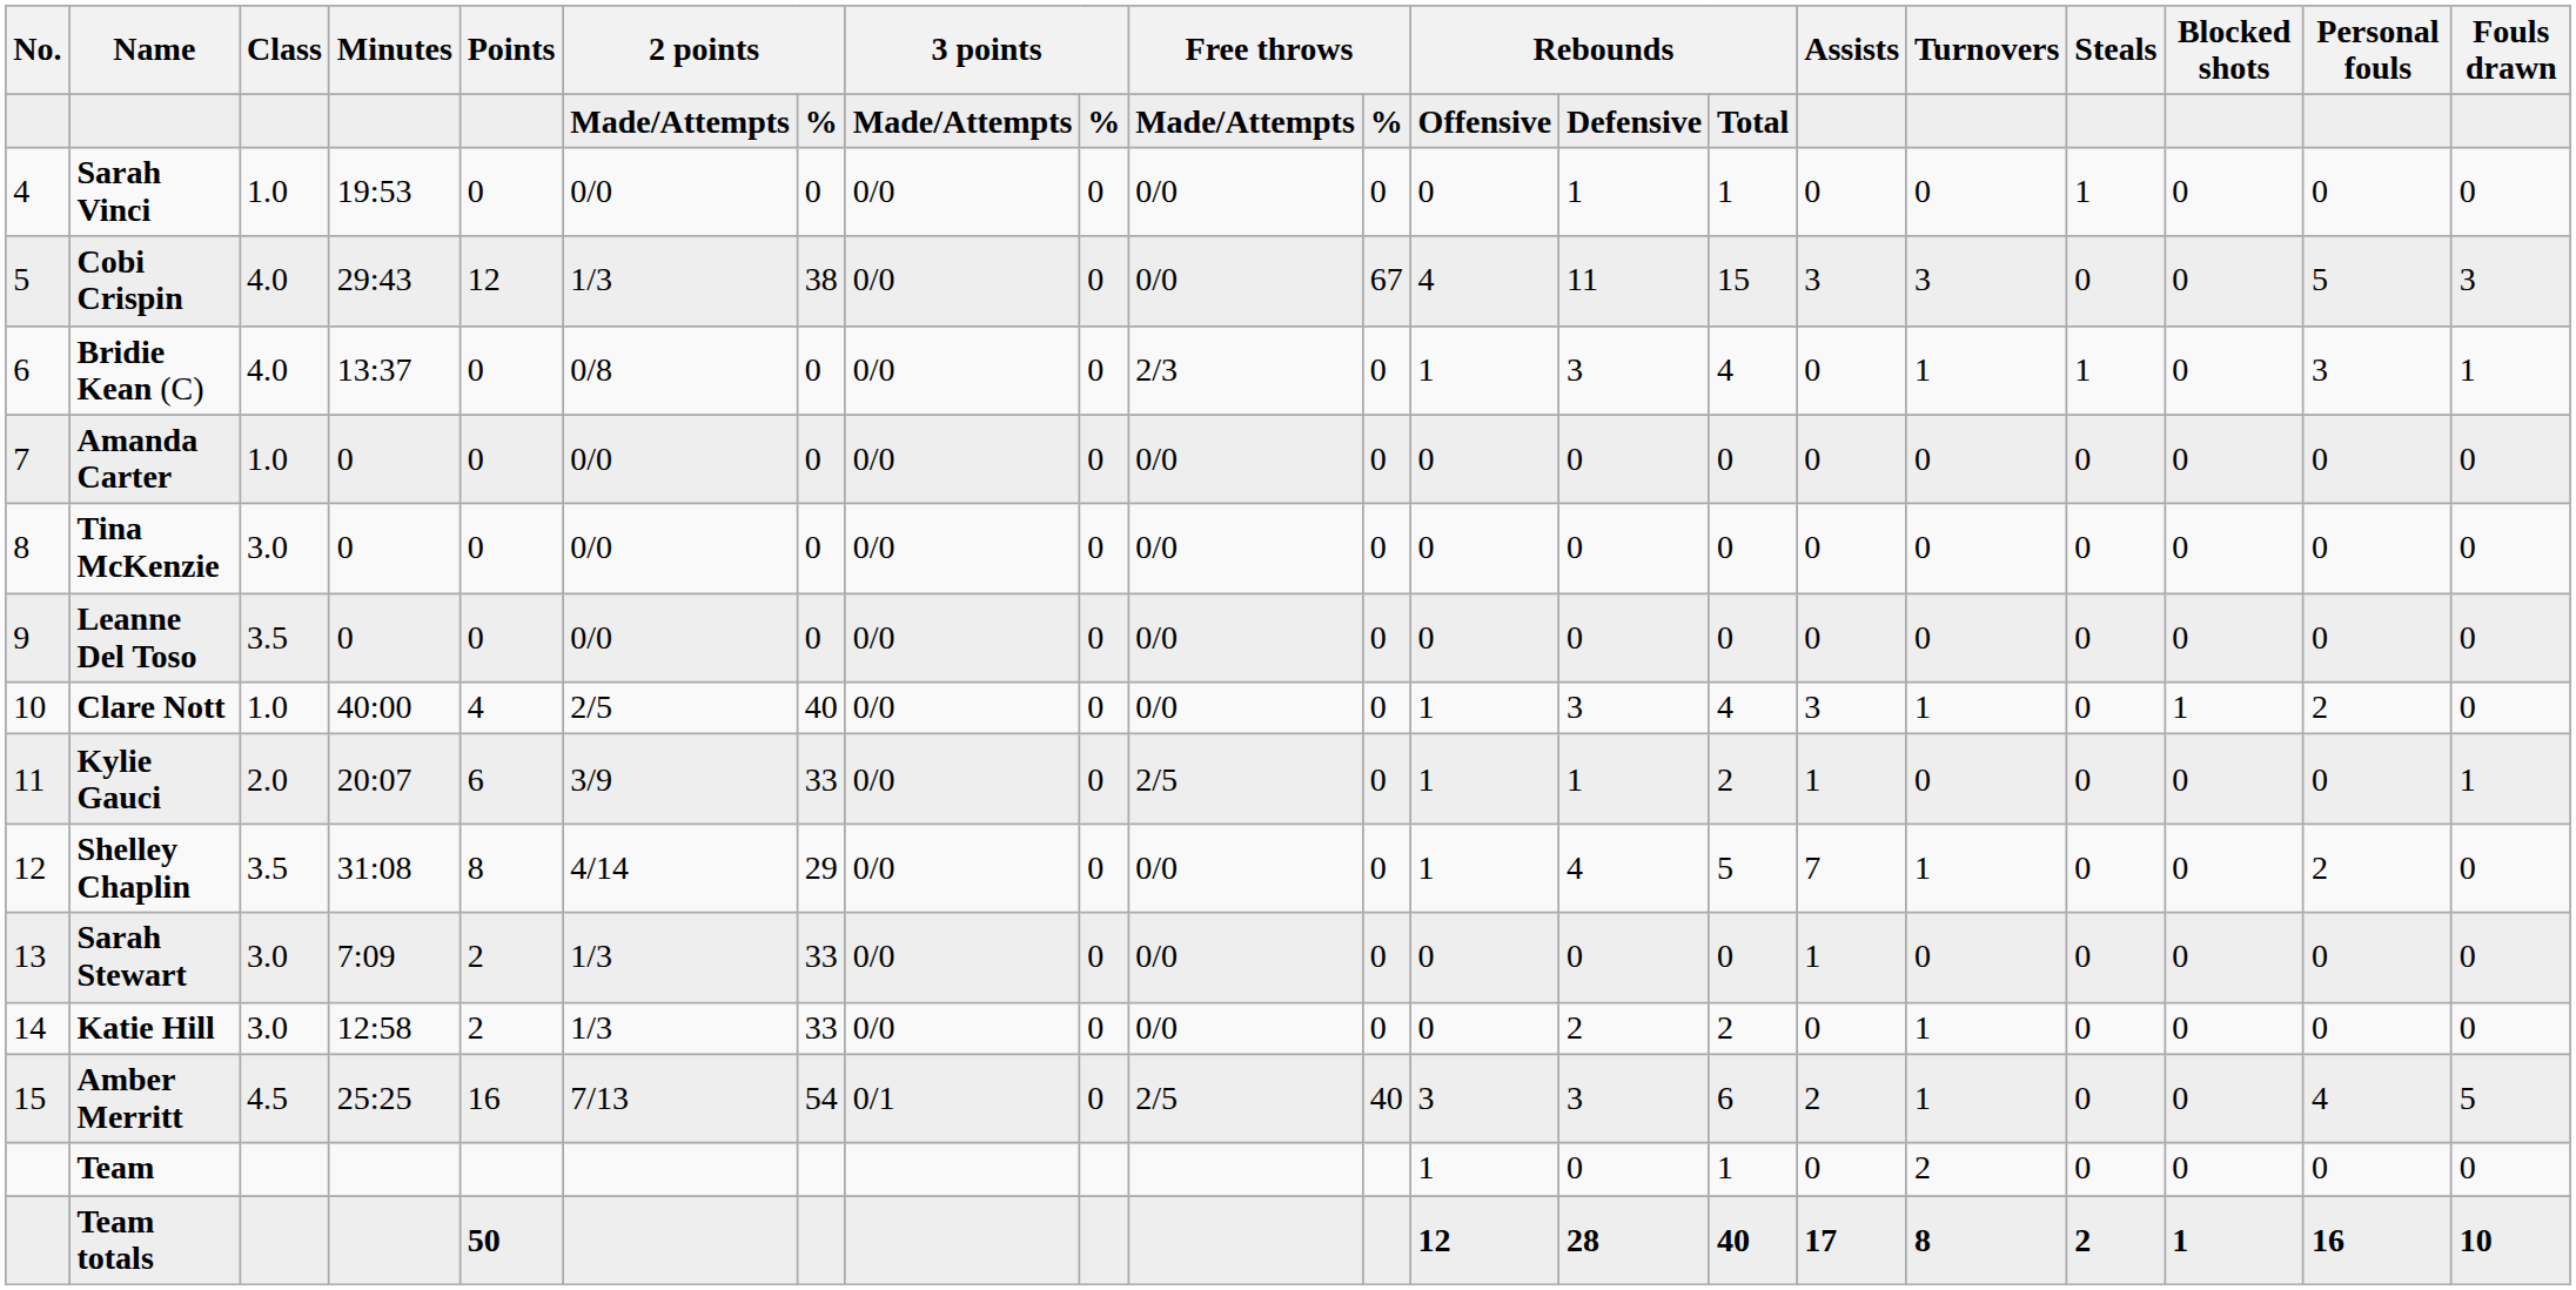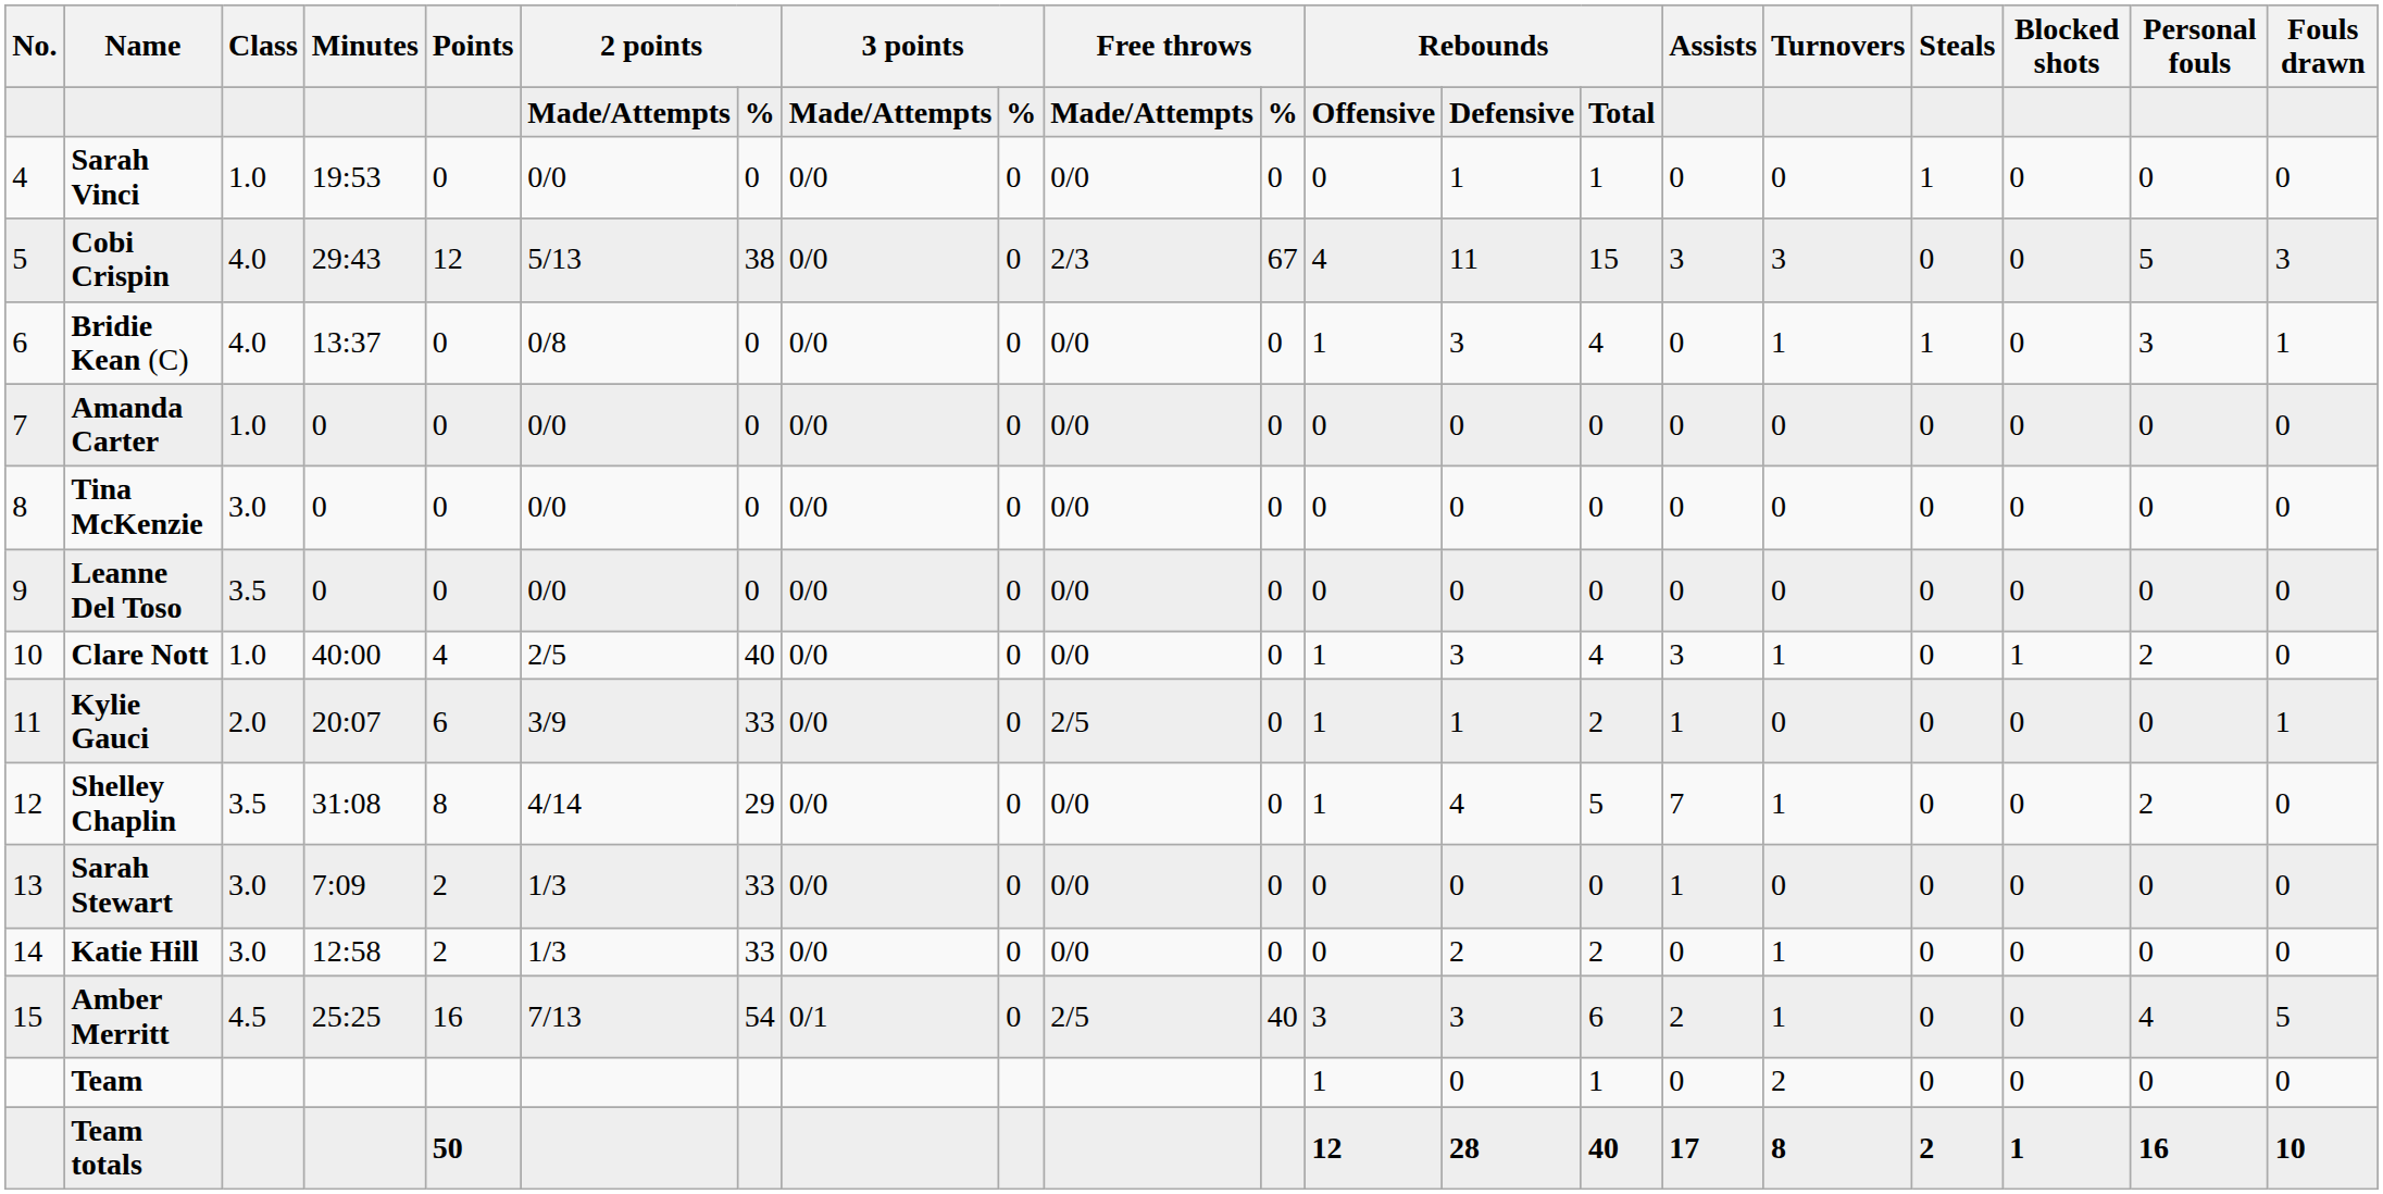 <table class="wikitable sortable" border="1">
 <tr>
 <th>No.</th>
 <th>Name</th>
 <th>Class</th>
 <th>Minutes</th>
 <th>Points</th>
 <th colspan="2">2 points</th>
 <th colspan="2">3 points</th>
 <th colspan="2">Free throws</th>
 <th colspan="3">Rebounds</th>
 <th>Assists</th>
 <th>Turnovers</th>
 <th>Steals</th>
 <th>Blocked shots</th>
 <th>Personal fouls</th>
 <th>Fouls drawn</th>
 </tr>
 <tr bgcolor=#eeeeee>
 <td></td>
 <td></td>
 <td></td>
 <td></td>
 <td></td>
 <td><strong>Made/Attempts</strong></td>
 <td><strong>%</strong></td>
 <td><strong>Made/Attempts</strong></td>
 <td><strong>%</strong></td>
 <td><strong>Made/Attempts</strong></td>
 <td><strong>%</strong></td>
 <td><strong>Offensive</strong></td>
 <td><strong>Defensive</strong></td>
 <td><strong>Total</strong></td>
 <td></td>
 <td></td>
 <td></td>
 <td></td>
 <td></td>
 <td></td>
 </tr>
 <tr>
 <td>4</td>
 <td><strong>Sarah Vinci</strong></td>
 <td>1.0</td>
 <td>19:53</td>
 <td>0</td>
 <td>0/0</td>
 <td>0</td>
 <td>0/0</td>
 <td>0</td>
 <td>0/0</td>
 <td>0</td>
 <td>0</td>
 <td>1</td>
 <td>1</td>
 <td>0</td>
 <td>0</td>
 <td>1</td>
 <td>0</td>
 <td>0</td>
 <td>0</td>
 </tr>
 <tr bgcolor="#eeeeeeee">
 <td>5</td>
 <td><strong>Cobi Crispin</strong></td>
 <td>4.0</td>
 <td>29:43</td>
 <td>12</td>
-<td>1/3</td>
+<td>5/13</td>
 <td>38</td>
 <td>0/0</td>
 <td>0</td>
-<td>0/0</td>
+<td>2/3</td>
 <td>67</td>
 <td>4</td>
 <td>11</td>
 <td>15</td>
 <td>3</td>
 <td>3</td>
 <td>0</td>
 <td>0</td>
 <td>5</td>
 <td>3</td>
 </tr>
 <tr>
 <td>6</td>
 <td><strong>Bridie Kean</strong> (C)</td>
 <td>4.0</td>
 <td>13:37</td>
 <td>0</td>
 <td>0/8</td>
 <td>0</td>
 <td>0/0</td>
 <td>0</td>
-<td>2/3</td>
+<td>0/0</td>
 <td>0</td>
 <td>1</td>
 <td>3</td>
 <td>4</td>
 <td>0</td>
 <td>1</td>
 <td>1</td>
 <td>0</td>
 <td>3</td>
 <td>1</td>
 </tr>
 <tr bgcolor="#eeeeeeee">
 <td>7</td>
 <td><strong>Amanda Carter</strong></td>
 <td>1.0</td>
 <td>0</td>
 <td>0</td>
 <td>0/0</td>
 <td>0</td>
 <td>0/0</td>
 <td>0</td>
 <td>0/0</td>
 <td>0</td>
 <td>0</td>
 <td>0</td>
 <td>0</td>
 <td>0</td>
 <td>0</td>
 <td>0</td>
 <td>0</td>
 <td>0</td>
 <td>0</td>
 </tr>
 <tr>
 <td>8</td>
 <td><strong>Tina McKenzie</strong></td>
 <td>3.0</td>
 <td>0</td>
 <td>0</td>
 <td>0/0</td>
 <td>0</td>
 <td>0/0</td>
 <td>0</td>
 <td>0/0</td>
 <td>0</td>
 <td>0</td>
 <td>0</td>
 <td>0</td>
 <td>0</td>
 <td>0</td>
 <td>0</td>
 <td>0</td>
 <td>0</td>
 <td>0</td>
 </tr>
 <tr bgcolor="#eeeeeeee">
 <td>9</td>
 <td><strong>Leanne Del Toso</strong></td>
 <td>3.5</td>
 <td>0</td>
 <td>0</td>
 <td>0/0</td>
 <td>0</td>
 <td>0/0</td>
 <td>0</td>
 <td>0/0</td>
 <td>0</td>
 <td>0</td>
 <td>0</td>
 <td>0</td>
 <td>0</td>
 <td>0</td>
 <td>0</td>
 <td>0</td>
 <td>0</td>
 <td>0</td>
 </tr>
 <tr>
 <td>10</td>
 <td><strong>Clare Nott</strong></td>
 <td>1.0</td>
 <td>40:00</td>
 <td>4</td>
 <td>2/5</td>
 <td>40</td>
 <td>0/0</td>
 <td>0</td>
 <td>0/0</td>
 <td>0</td>
 <td>1</td>
 <td>3</td>
 <td>4</td>
 <td>3</td>
 <td>1</td>
 <td>0</td>
 <td>1</td>
 <td>2</td>
 <td>0</td>
 </tr>
 <tr bgcolor="#eeeeeeee">
 <td>11</td>
 <td><strong>Kylie Gauci</strong></td>
 <td>2.0</td>
 <td>20:07</td>
 <td>6</td>
 <td>3/9</td>
 <td>33</td>
 <td>0/0</td>
 <td>0</td>
 <td>2/5</td>
 <td>0</td>
 <td>1</td>
 <td>1</td>
 <td>2</td>
 <td>1</td>
 <td>0</td>
 <td>0</td>
 <td>0</td>
 <td>0</td>
 <td>1</td>
 </tr>
 <tr>
 <td>12</td>
 <td><strong>Shelley Chaplin</strong></td>
 <td>3.5</td>
 <td>31:08</td>
 <td>8</td>
 <td>4/14</td>
 <td>29</td>
 <td>0/0</td>
 <td>0</td>
 <td>0/0</td>
 <td>0</td>
 <td>1</td>
 <td>4</td>
 <td>5</td>
 <td>7</td>
 <td>1</td>
 <td>0</td>
 <td>0</td>
 <td>2</td>
 <td>0</td>
 </tr>
 <tr bgcolor="#eeeeeeee">
 <td>13</td>
 <td><strong>Sarah Stewart</strong></td>
 <td>3.0</td>
 <td>7:09</td>
 <td>2</td>
 <td>1/3</td>
 <td>33</td>
 <td>0/0</td>
 <td>0</td>
 <td>0/0</td>
 <td>0</td>
 <td>0</td>
 <td>0</td>
 <td>0</td>
 <td>1</td>
 <td>0</td>
 <td>0</td>
 <td>0</td>
 <td>0</td>
 <td>0</td>
 </tr>
 <tr>
 <td>14</td>
 <td><strong>Katie Hill</strong></td>
 <td>3.0</td>
 <td>12:58</td>
 <td>2</td>
 <td>1/3</td>
 <td>33</td>
 <td>0/0</td>
 <td>0</td>
 <td>0/0</td>
 <td>0</td>
 <td>0</td>
 <td>2</td>
 <td>2</td>
 <td>0</td>
 <td>1</td>
 <td>0</td>
 <td>0</td>
 <td>0</td>
 <td>0</td>
 </tr>
 <tr bgcolor="#eeeeeeee">
 <td>15</td>
 <td><strong>Amber Merritt</strong></td>
 <td>4.5</td>
 <td>25:25</td>
 <td>16</td>
 <td>7/13</td>
 <td>54</td>
 <td>0/1</td>
 <td>0</td>
 <td>2/5</td>
 <td>40</td>
 <td>3</td>
 <td>3</td>
 <td>6</td>
 <td>2</td>
 <td>1</td>
 <td>0</td>
 <td>0</td>
 <td>4</td>
 <td>5</td>
 </tr>
 <tr>
 <td></td>
 <td><strong>Team</strong></td>
 <td></td>
 <td></td>
 <td></td>
 <td></td>
 <td></td>
 <td></td>
 <td></td>
 <td></td>
 <td></td>
 <td>1</td>
 <td>0</td>
 <td>1</td>
 <td>0</td>
 <td>2</td>
 <td>0</td>
 <td>0</td>
 <td>0</td>
 <td>0</td>
 </tr>
 <tr bgcolor="#eeeeeeee">
 <td></td>
 <td><strong>Team totals</strong></td>
 <td></td>
 <td></td>
 <td><strong>50</strong></td>
 <td></td>
 <td></td>
 <td></td>
 <td></td>
 <td></td>
 <td></td>
 <td><strong>12</strong></td>
 <td><strong>28</strong></td>
 <td><strong>40</strong></td>
 <td><strong>17</strong></td>
 <td><strong>8</strong></td>
 <td><strong>2</strong></td>
 <td><strong>1</strong></td>
 <td><strong>16</strong></td>
 <td><strong>10</strong></td>
 </tr>
 </table>
